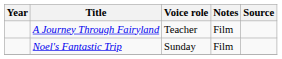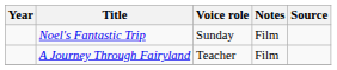 <table class="wikitable sortable plainrowheaders">
 <tr>
 <th>Year</th>
 <th>Title</th>
 <th>Voice role</th>
 <th class="unsortable">Notes</th>
 <th class="unsortable">Source</th>
 </tr>
 <tr>
 <td></td>
+<td><em><a href='#'>Noel's Fantastic Trip</a></em></td>
+<td>Sunday</td>
+<td>Film</td>
+<td></td>
+</tr>
+<tr>
+<td></td>
 <td><em><a href='#'>A Journey Through Fairyland</a></em></td>
 <td>Teacher</td>
 <td>Film</td>
 <td></td>
 </tr>
 <tr>
-<td></td>
-<td><em><a href='#'>Noel's Fantastic Trip</a></em></td>
-<td>Sunday</td>
-<td>Film</td>
-<td></td>
-</tr>
-<tr>
 </tr>
 </table>
